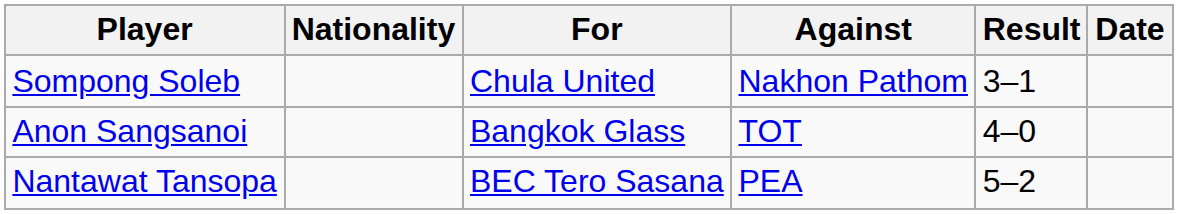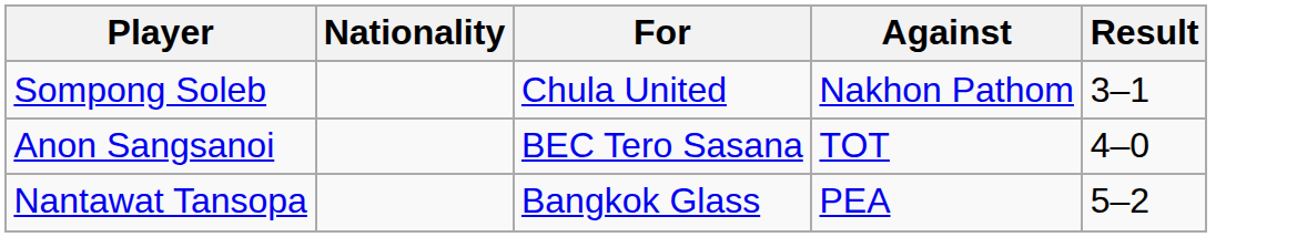 <table class="wikitable sortable">
 <tr>
 <th>Player</th>
 <th>Nationality</th>
 <th>For</th>
 <th>Against</th>
 <th align=center>Result</th>
-<th>Date</th>
 </tr>
 <tr>
 <td><a href='#'>Sompong Soleb</a></td>
 <td></td>
 <td><a href='#'>Chula United</a></td>
 <td><a href='#'>Nakhon Pathom</a></td>
 <td>3–1</td>
-<td></td>
 </tr>
 <tr>
 <td><a href='#'>Anon Sangsanoi</a></td>
 <td></td>
-<td><a href='#'>Bangkok Glass</a></td>
+<td><a href='#'>BEC Tero Sasana</a></td>
 <td><a href='#'>TOT</a></td>
 <td>4–0</td>
-<td></td>
 </tr>
 <tr>
 <td><a href='#'>Nantawat Tansopa</a></td>
 <td></td>
-<td><a href='#'>BEC Tero Sasana</a></td>
+<td><a href='#'>Bangkok Glass</a></td>
 <td><a href='#'>PEA</a></td>
 <td>5–2</td>
-<td></td>
 </tr>
 </table>
